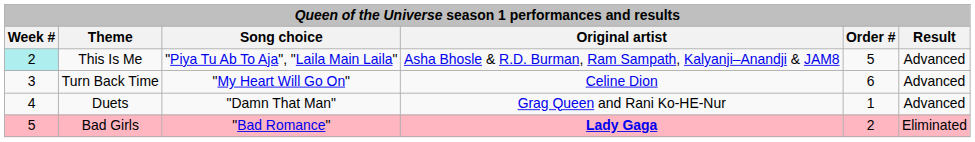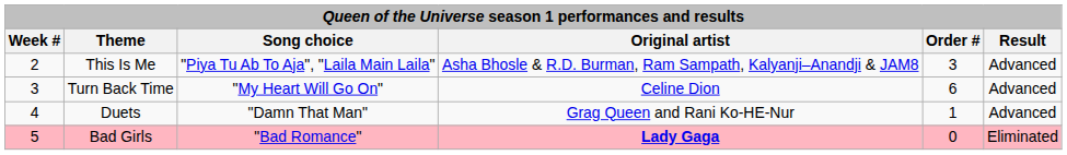 <table class="wikitable" style="text-align:center;">
 <tr>
 <th colspan="6" style="background:#BFBFBF;"><em>Queen of the Universe</em> season 1 performances and results</th>
 </tr>
 <tr>
 <th>Week #</th>
 <th>Theme</th>
 <th>Song choice</th>
 <th>Original artist</th>
 <th>Order #</th>
 <th>Result</th>
 </tr>
 <tr>
-<td style="background: paleturquoise;">2</td>
+<td>2</td>
 <td>This Is Me</td>
 <td>"<a href='#'>Piya Tu Ab To Aja</a>", "<a href='#'>Laila Main Laila</a>"</td>
 <td><a href='#'>Asha Bhosle</a> & <a href='#'>R.D. Burman</a>, <a href='#'>Ram Sampath</a>, <a href='#'>Kalyanji–Anandji</a> & <a href='#'>JAM8</a></td>
-<td>5</td>
+<td>3</td>
 <td>Advanced</td>
 </tr>
 <tr>
 <td>3</td>
 <td>Turn Back Time</td>
 <td>"<a href='#'>My Heart Will Go On</a>"</td>
 <td><a href='#'>Celine Dion</a></td>
 <td>6</td>
 <td>Advanced</td>
 </tr>
 <tr>
 <td>4</td>
 <td>Duets</td>
 <td>"Damn That Man"</td>
 <td><a href='#'>Grag Queen</a> and Rani Ko-HE-Nur</td>
 <td>1</td>
 <td>Advanced</td>
 </tr>
 <tr bgcolor="lightpink">
 <td>5</td>
 <td>Bad Girls</td>
 <td>"<a href='#'>Bad Romance</a>"</td>
 <td><strong><a href='#'>Lady Gaga</a></strong></td>
-<td>2</td>
+<td>0</td>
 <td>Eliminated</td>
 </tr>
 </table>
